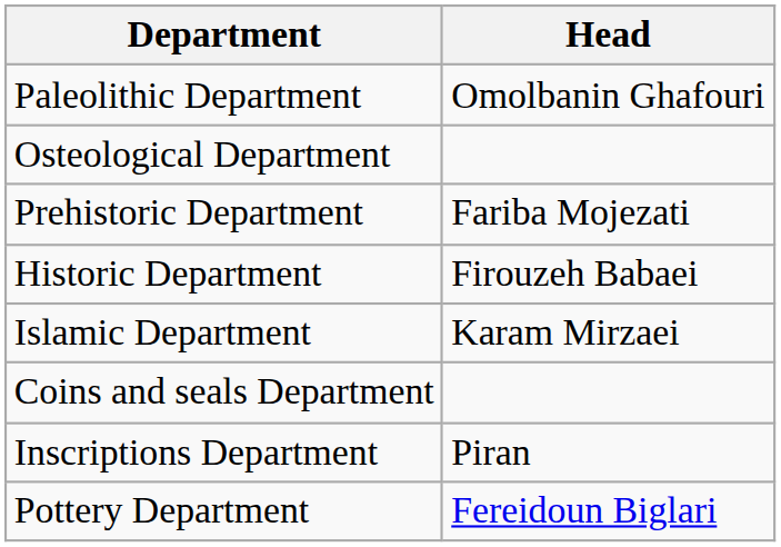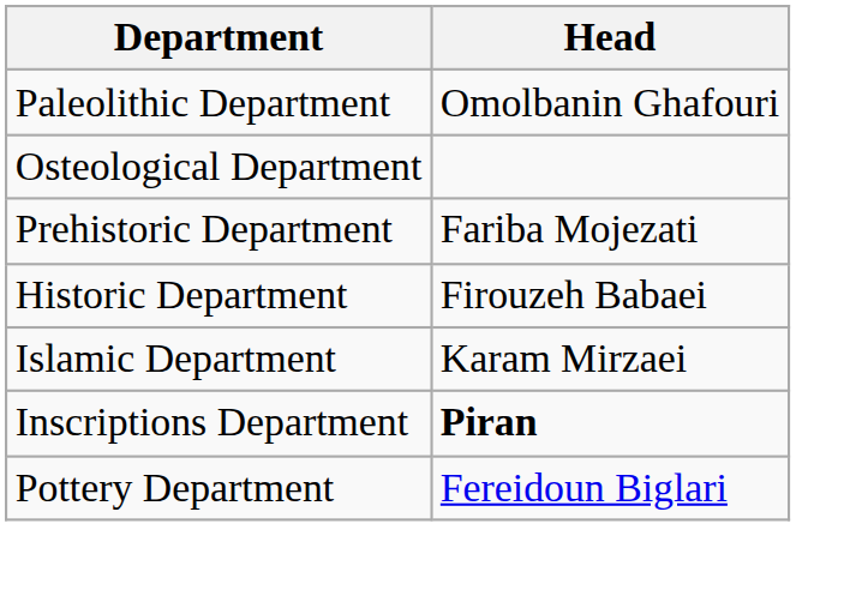 <table class="wikitable">
 <tr>
 <th>Department</th>
 <th>Head</th>
 </tr>
 <tr>
 <td>Paleolithic Department</td>
 <td>Omolbanin Ghafouri</td>
 </tr>
 <tr>
 <td>Osteological Department</td>
 <td></td>
 </tr>
 <tr>
 <td>Prehistoric Department</td>
 <td>Fariba Mojezati</td>
 </tr>
 <tr>
 <td>Historic Department</td>
 <td>Firouzeh Babaei</td>
 </tr>
 <tr>
 <td>Islamic Department</td>
 <td>Karam Mirzaei</td>
 </tr>
 <tr>
-<td>Coins and seals Department</td>
-<td></td>
-</tr>
-<tr>
 <td>Inscriptions Department</td>
-<td>Piran</td>
+<td><strong>Piran</strong></td>
 </tr>
 <tr>
 <td>Pottery Department</td>
 <td><a href='#'>Fereidoun Biglari</a></td>
 </tr>
 </table>
